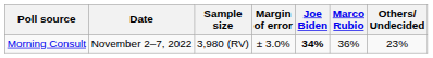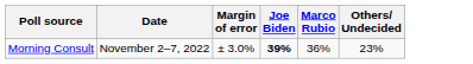 <table class="wikitable sortable mw-datatable" style="text-align:center;font-size:90%;line-height:17px">
 <tr>
 <th>Poll source</th>
 <th>Date</th>
-<th>Sample<br>size</th>
 <th>Margin<br>of error</th>
 <th class="unsortable"><a href='#'>Joe<br>Biden</a><br><small></small></th>
 <th class="unsortable"><a href='#'>Marco<br>Rubio</a><br><small></small></th>
 <th class="unsortable">Others/<br>Undecided</th>
 </tr>
 <tr>
 <td><a href='#'>Morning Consult</a></td>
 <td data-sort-value="2022-11-07">November 2–7, 2022</td>
-<td>3,980 (RV)</td>
 <td>± 3.0%</td>
-<td><strong>34%</strong></td>
+<td><strong>39%</strong></td>
 <td>36%</td>
 <td>23%</td>
 </tr>
 </table>
